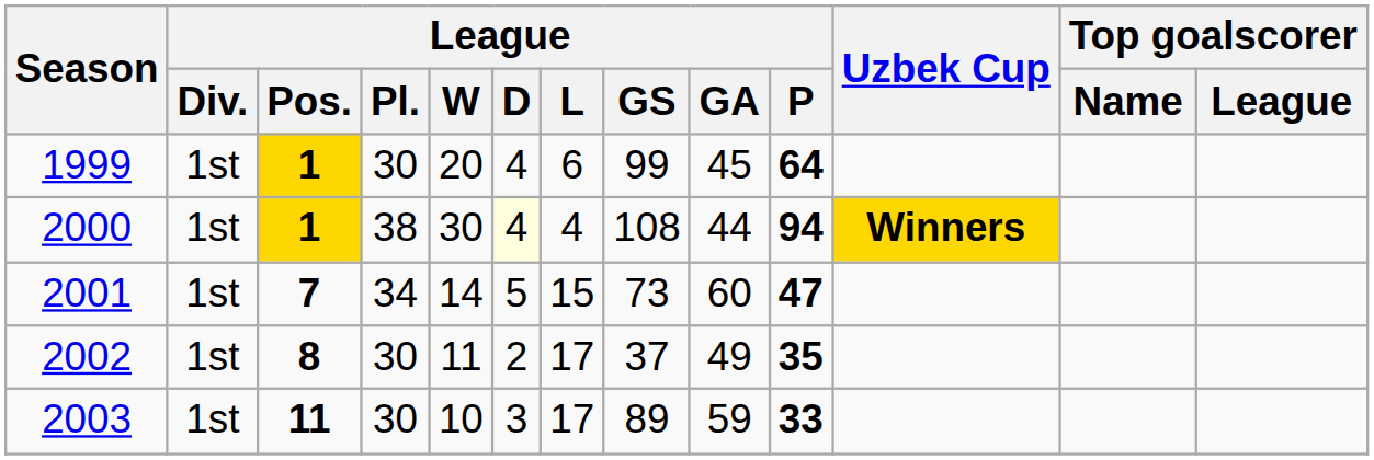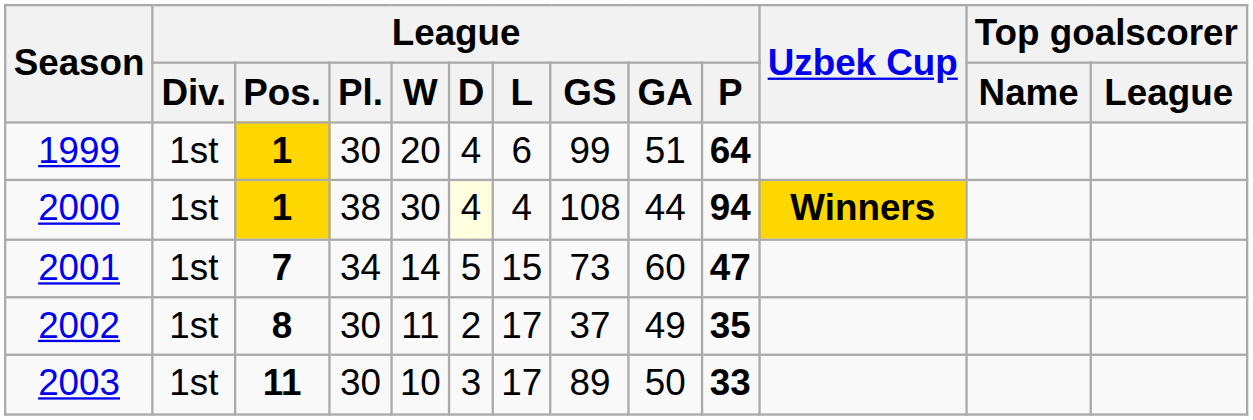 <table class="wikitable">
 <tr style="background:#efefef;">
 <th rowspan="2">Season</th>
 <th colspan="9">League</th>
 <th rowspan="2"><a href='#'>Uzbek Cup</a></th>
 <th colspan="2">Top goalscorer</th>
 </tr>
 <tr>
 <th>Div.</th>
 <th>Pos.</th>
 <th>Pl.</th>
 <th>W</th>
 <th>D</th>
 <th>L</th>
 <th>GS</th>
 <th>GA</th>
 <th>P</th>
 <th>Name</th>
 <th>League</th>
 </tr>
 <tr>
 <td align=center><a href='#'>1999</a></td>
 <td align=center>1st</td>
 <td style="text-align:center; background:gold;"><strong>1</strong></td>
 <td align=center>30</td>
 <td align=center>20</td>
 <td align=center>4</td>
 <td align=center>6</td>
 <td align=center>99</td>
-<td align=center>45</td>
+<td align=center>51</td>
 <td align=center><strong>64</strong></td>
 <td align=center></td>
 <td align=center></td>
 <td align=center></td>
 </tr>
 <tr>
 <td align=center><a href='#'>2000</a></td>
 <td align=center>1st</td>
 <td style="text-align:center; background:gold;"><strong>1</strong></td>
 <td align=center>38</td>
 <td align=center>30</td>
 <td align=center style="background: lightyellow;">4</td>
 <td align=center>4</td>
 <td align=center>108</td>
 <td align=center>44</td>
 <td align=center><strong>94</strong></td>
 <td style="text-align:center; background:gold;"><strong>Winners</strong></td>
 <td align=center></td>
 <td align=center></td>
 </tr>
 <tr>
 <td align=center><a href='#'>2001</a></td>
 <td align=center>1st</td>
 <td align=center><strong>7</strong></td>
 <td align=center>34</td>
 <td align=center>14</td>
 <td align=center>5</td>
 <td align=center>15</td>
 <td align=center>73</td>
 <td align=center>60</td>
 <td align=center><strong>47</strong></td>
 <td align=center></td>
 <td align=center></td>
 <td align=center></td>
 </tr>
 <tr>
 <td align=center><a href='#'>2002</a></td>
 <td align=center>1st</td>
 <td align=center><strong>8</strong></td>
 <td align=center>30</td>
 <td align=center>11</td>
 <td align=center>2</td>
 <td align=center>17</td>
 <td align=center>37</td>
 <td align=center>49</td>
 <td align=center><strong>35</strong></td>
 <td align=center></td>
 <td align=center></td>
 <td align=center></td>
 </tr>
 <tr>
 <td align=center><a href='#'>2003</a></td>
 <td align=center>1st</td>
 <td align=center><strong>11</strong></td>
 <td align=center>30</td>
 <td align=center>10</td>
 <td align=center>3</td>
 <td align=center>17</td>
 <td align=center>89</td>
-<td align=center>59</td>
+<td align=center>50</td>
 <td align=center><strong>33</strong></td>
 <td align=center></td>
 <td align=center></td>
 <td align=center></td>
 </tr>
 </table>
